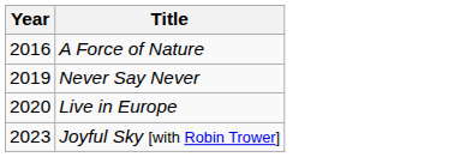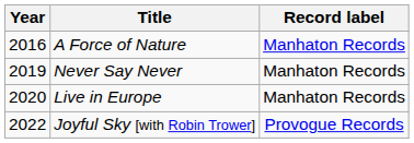 <table class="wikitable sortable">
 <tr>
 <th>Year</th>
 <th>Title</th>
+<th>Record label</th>
 </tr>
 <tr>
 <td>2016</td>
 <td><em>A Force of Nature</em></td>
+<td style="text-align:center;"><a href='#'>Manhaton Records</a></td>
 </tr>
 <tr>
 <td>2019</td>
 <td><em>Never Say Never</em></td>
+<td style="text-align:center;">Manhaton Records</td>
 </tr>
 <tr>
 <td>2020</td>
 <td><em>Live in Europe</em></td>
+<td style="text-align:center;">Manhaton Records</td>
 </tr>
 <tr>
-<td>2023</td>
+<td>2022</td>
 <td><em>Joyful Sky</em> <small>[with <a href='#'>Robin Trower</a>]</small></td>
+<td style="text-align:center;"><a href='#'>Provogue Records</a></td>
 </tr>
 </table>
